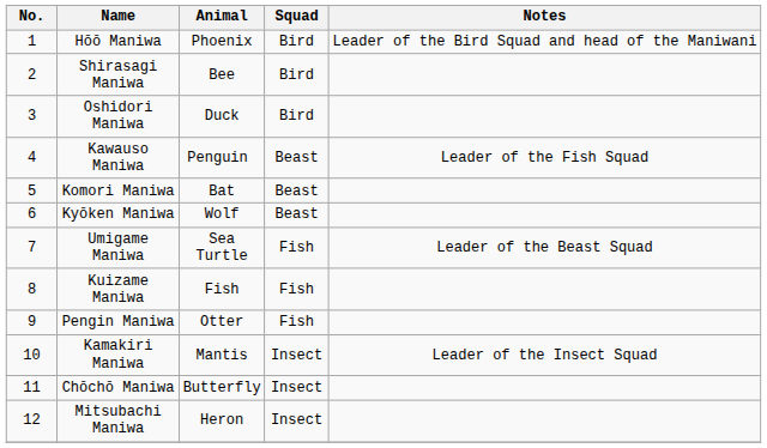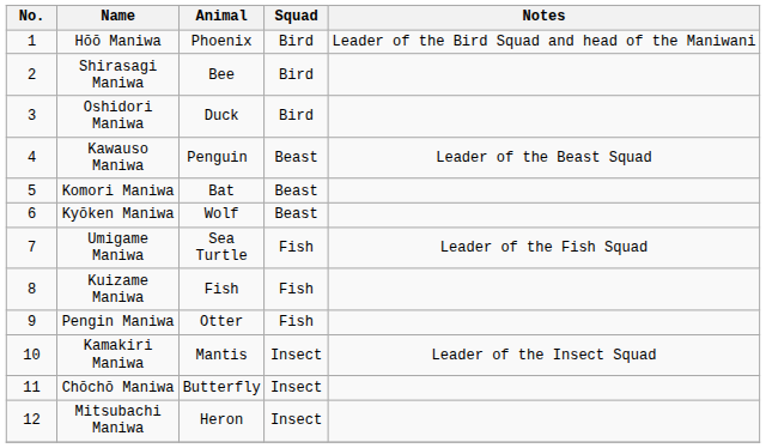 <table class="sortable wikitable" style="font-size:90%; text-align:center; margin: 1em auto 1em auto">
 <tr>
 <th style="width:3em;">No.</th>
 <th style="width:8em;">Name</th>
 <th style="width:5em;">Animal</th>
 <th style="width:4em;">Squad</th>
 <th class="unsortable">Notes</th>
 </tr>
 <tr>
 <td>1</td>
 <td>Hōō Maniwa</td>
 <td>Phoenix</td>
 <td>Bird</td>
 <td>Leader of the Bird Squad and head of the Maniwani</td>
 </tr>
 <tr>
 <td>2</td>
 <td>Shirasagi Maniwa</td>
 <td>Bee</td>
 <td>Bird</td>
 <td></td>
 </tr>
 <tr>
 <td>3</td>
 <td>Oshidori Maniwa</td>
 <td>Duck</td>
 <td>Bird</td>
 <td></td>
 </tr>
 <tr>
 <td>4</td>
 <td>Kawauso Maniwa</td>
 <td>Penguin </td>
 <td>Beast</td>
-<td>Leader of the Fish Squad</td>
+<td>Leader of the Beast Squad</td>
 </tr>
 <tr>
 <td>5</td>
 <td>Komori Maniwa</td>
 <td>Bat</td>
 <td>Beast</td>
 <td></td>
 </tr>
 <tr>
 <td>6</td>
 <td>Kyōken Maniwa</td>
 <td>Wolf</td>
 <td>Beast</td>
 <td></td>
 </tr>
 <tr>
 <td>7</td>
 <td>Umigame Maniwa</td>
 <td>Sea Turtle</td>
 <td>Fish</td>
-<td>Leader of the Beast Squad</td>
+<td>Leader of the Fish Squad</td>
 </tr>
 <tr>
 <td>8</td>
 <td>Kuizame Maniwa</td>
 <td>Fish</td>
 <td>Fish</td>
 <td></td>
 </tr>
 <tr>
 <td>9</td>
 <td>Pengin Maniwa</td>
 <td>Otter</td>
 <td>Fish</td>
 <td></td>
 </tr>
 <tr>
 <td>10</td>
 <td>Kamakiri Maniwa</td>
 <td>Mantis</td>
 <td>Insect</td>
 <td>Leader of the Insect Squad</td>
 </tr>
 <tr>
 <td>11</td>
 <td>Chōchō Maniwa</td>
 <td>Butterfly</td>
 <td>Insect</td>
 <td></td>
 </tr>
 <tr>
 <td>12</td>
 <td>Mitsubachi Maniwa</td>
 <td>Heron</td>
 <td>Insect</td>
 <td></td>
 </tr>
 <tr>
 </tr>
 </table>
